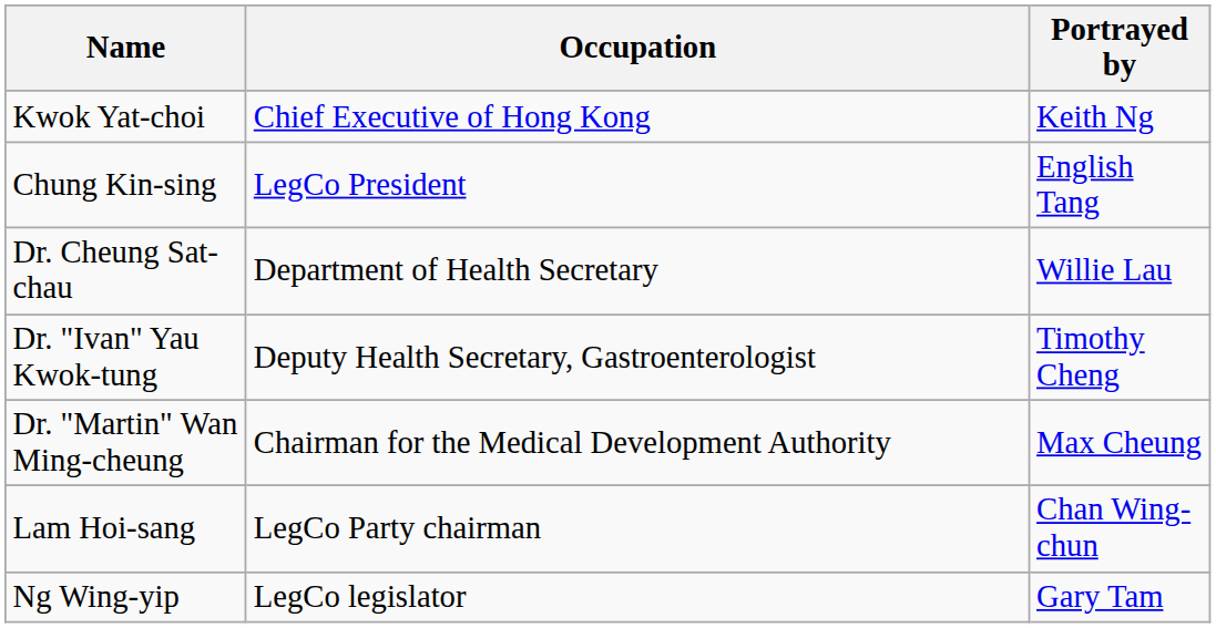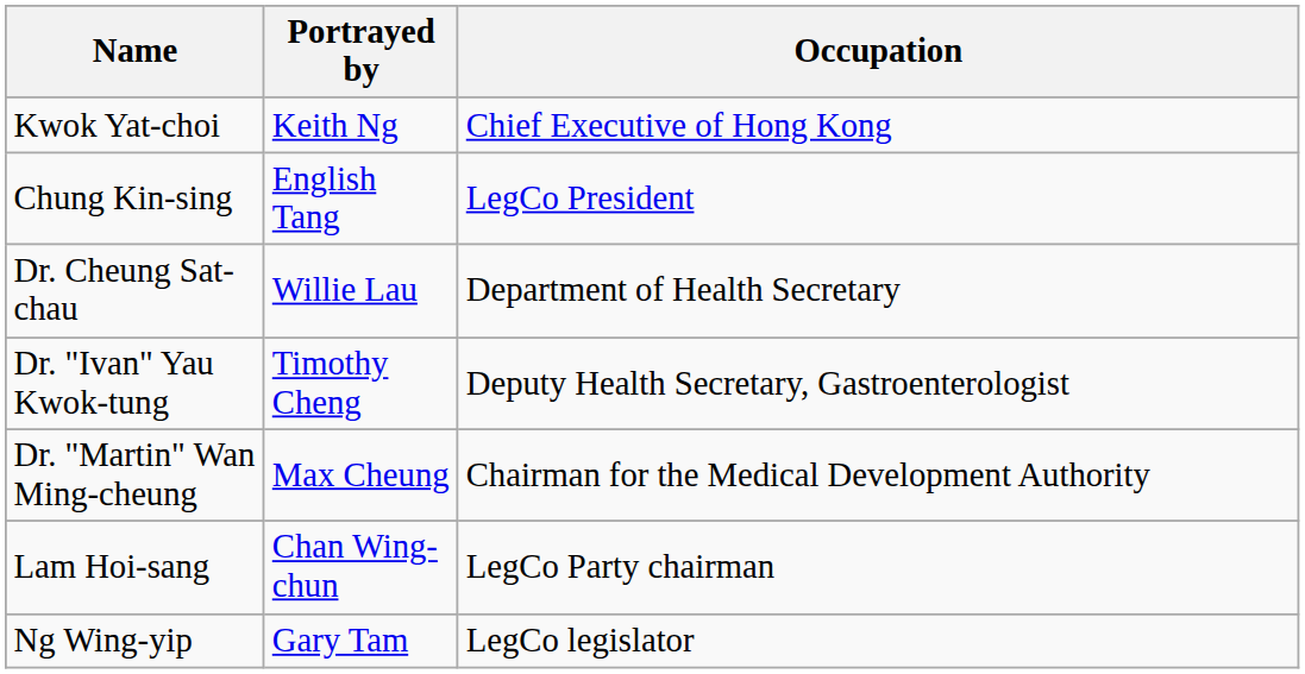 <table class="wikitable">
 <tr>
 <th style="width:20%;">Name</th>
+<th style="width:15%;">Portrayed by</th>
 <th>Occupation</th>
-<th style="width:15%;">Portrayed by</th>
 </tr>
 <tr>
 <td>Kwok Yat-choi</td>
+<td><a href='#'>Keith Ng</a></td>
 <td><a href='#'>Chief Executive of Hong Kong</a></td>
-<td><a href='#'>Keith Ng</a></td>
 </tr>
 <tr>
 <td>Chung Kin-sing</td>
+<td><a href='#'>English Tang</a></td>
 <td><a href='#'>LegCo President</a></td>
-<td><a href='#'>English Tang</a></td>
 </tr>
 <tr>
 <td>Dr. Cheung Sat-chau</td>
+<td><a href='#'>Willie Lau</a></td>
 <td>Department of Health Secretary</td>
-<td><a href='#'>Willie Lau</a></td>
 </tr>
 <tr>
 <td>Dr. "Ivan" Yau Kwok-tung</td>
+<td><a href='#'>Timothy Cheng</a></td>
 <td>Deputy Health Secretary, Gastroenterologist</td>
-<td><a href='#'>Timothy Cheng</a></td>
 </tr>
 <tr>
 <td>Dr. "Martin" Wan Ming-cheung</td>
+<td><a href='#'>Max Cheung</a></td>
 <td>Chairman for the Medical Development Authority</td>
-<td><a href='#'>Max Cheung</a></td>
 </tr>
 <tr>
 <td>Lam Hoi-sang</td>
+<td><a href='#'>Chan Wing-chun</a></td>
 <td>LegCo Party chairman</td>
-<td><a href='#'>Chan Wing-chun</a></td>
 </tr>
 <tr>
 <td>Ng Wing-yip</td>
+<td><a href='#'>Gary Tam</a></td>
 <td>LegCo legislator</td>
-<td><a href='#'>Gary Tam</a></td>
 </tr>
 </table>
